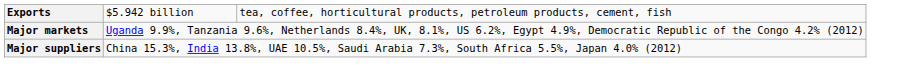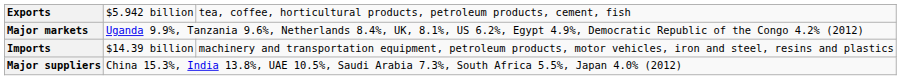 <table class="wikitable" style="font-size:90%;">
 <tr>
 <th style="text-align:left;">Exports</th>
 <td>$5.942 billion</td>
 <td>tea, coffee, horticultural products, petroleum products, cement, fish</td>
 </tr>
 <tr>
 <th style="text-align:left;">Major markets</th>
 <td colspan="2"><a href='#'>Uganda</a> 9.9%, Tanzania 9.6%, Netherlands 8.4%, UK, 8.1%, US 6.2%, Egypt 4.9%, Democratic Republic of the Congo 4.2% (2012)</td>
 </tr>
 <tr>
+<th style="text-align:left;">Imports</th>
+<td>$14.39 billion</td>
+<td>machinery and transportation equipment, petroleum products, motor vehicles, iron and steel, resins and plastics</td>
+</tr>
+<tr>
 <th style="text-align:left;">Major suppliers</th>
 <td colspan="2">China 15.3%, <a href='#'>India</a> 13.8%, UAE 10.5%, Saudi Arabia 7.3%, South Africa 5.5%, Japan 4.0% (2012)</td>
 </tr>
 </table>
